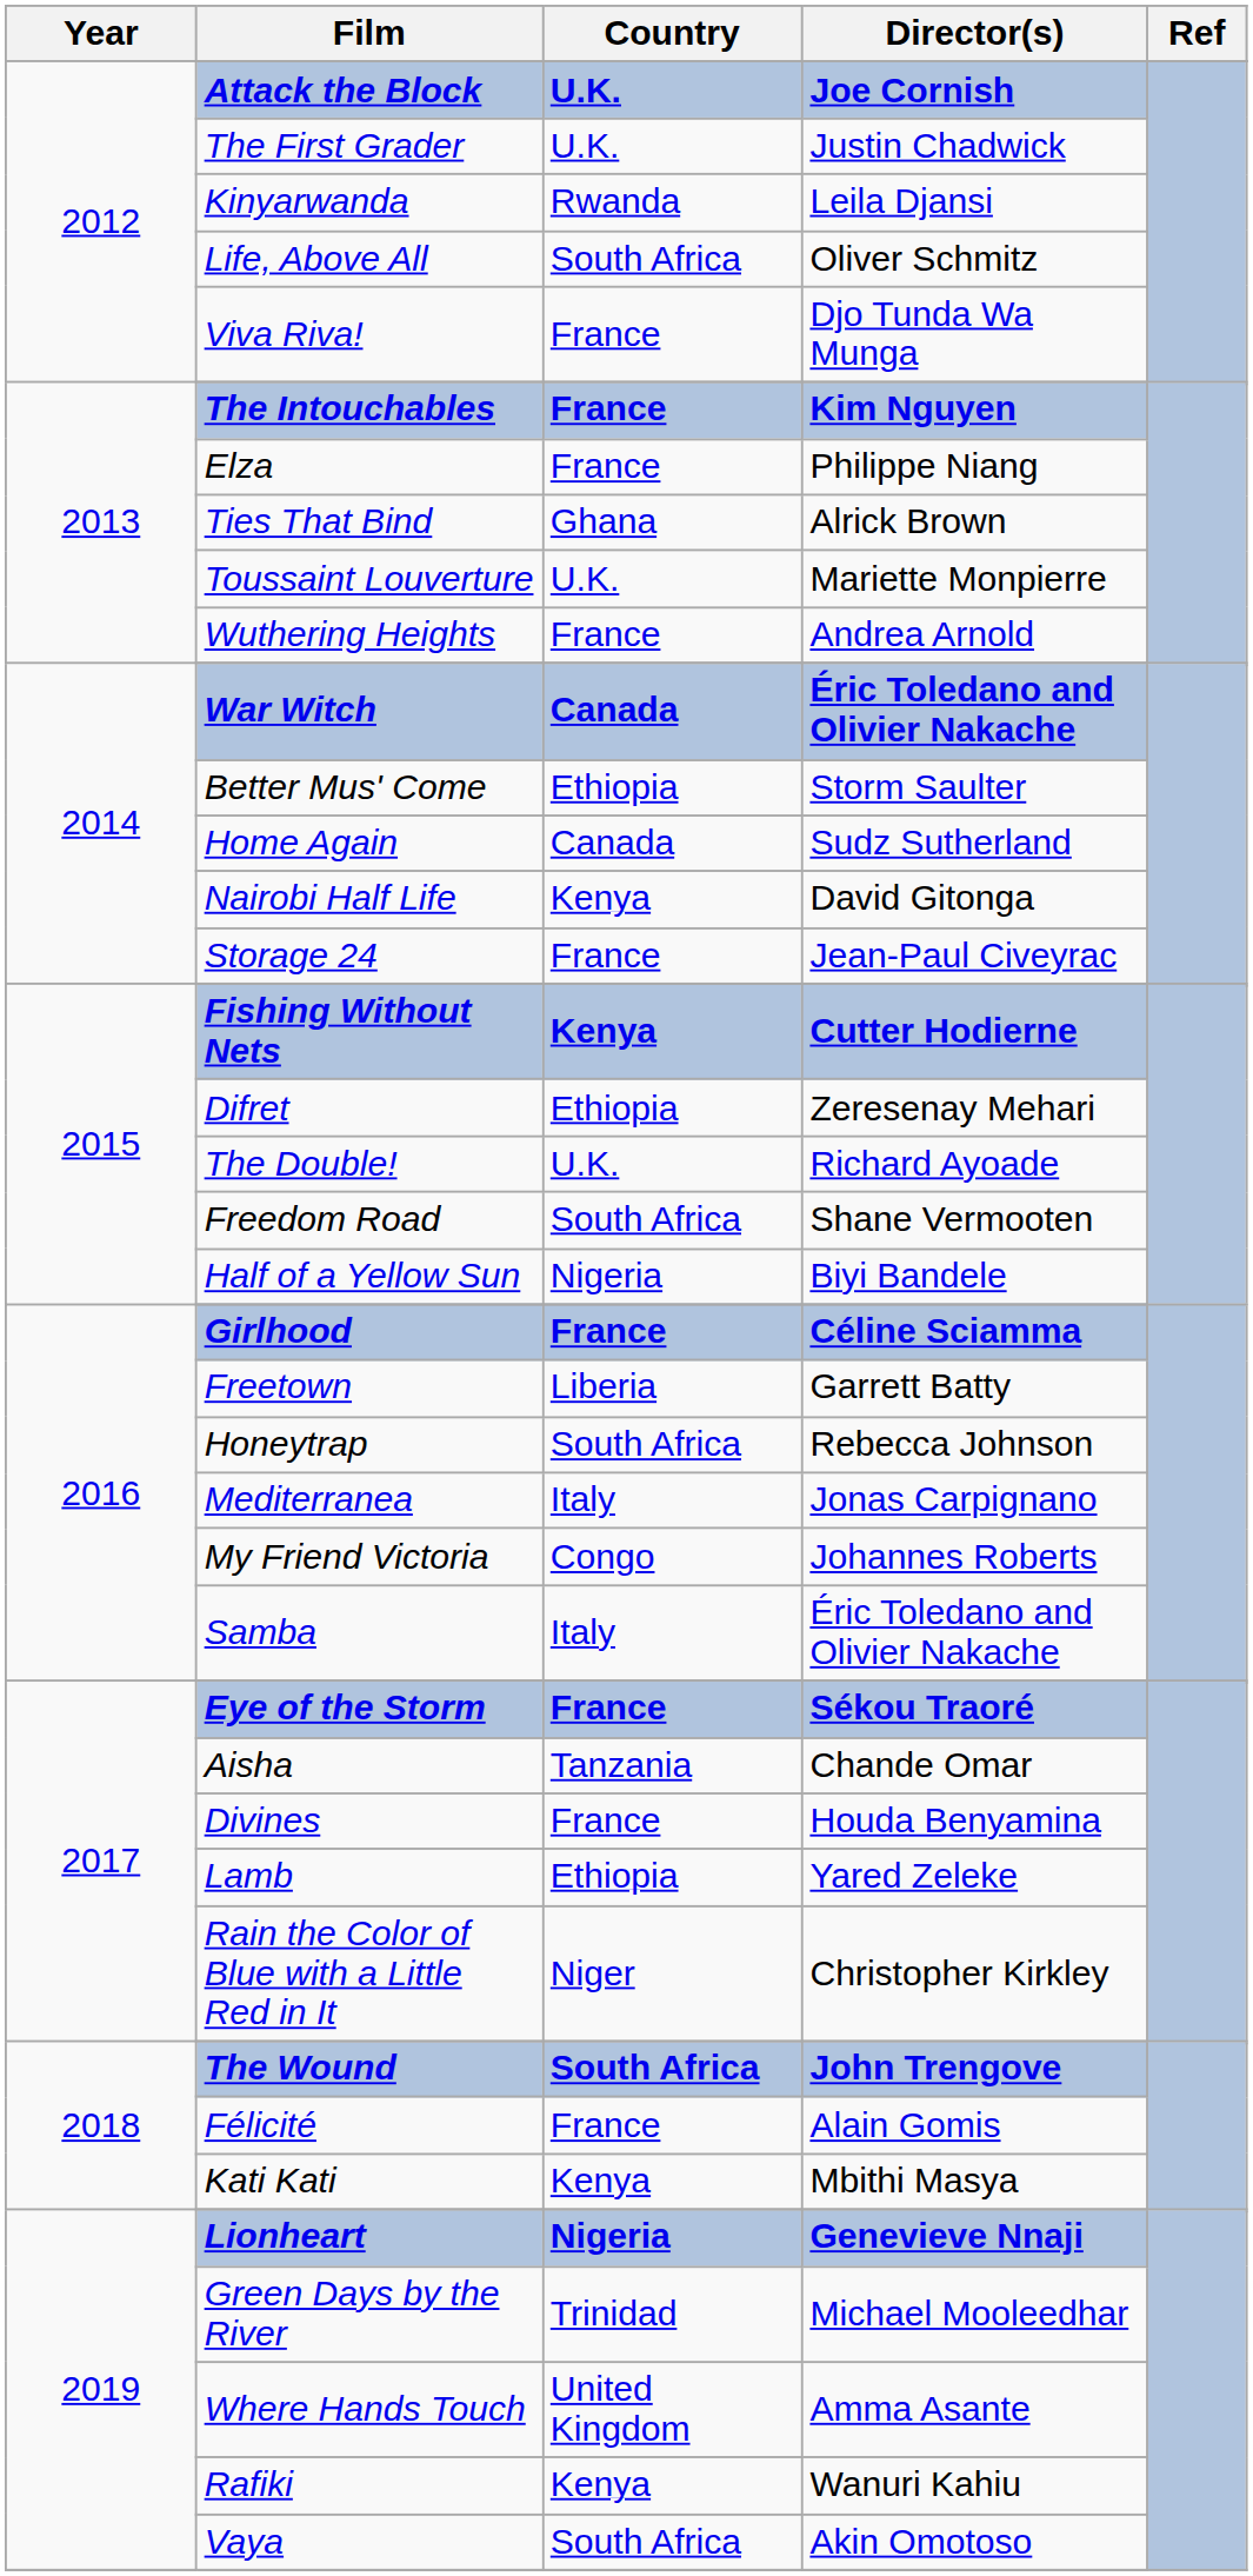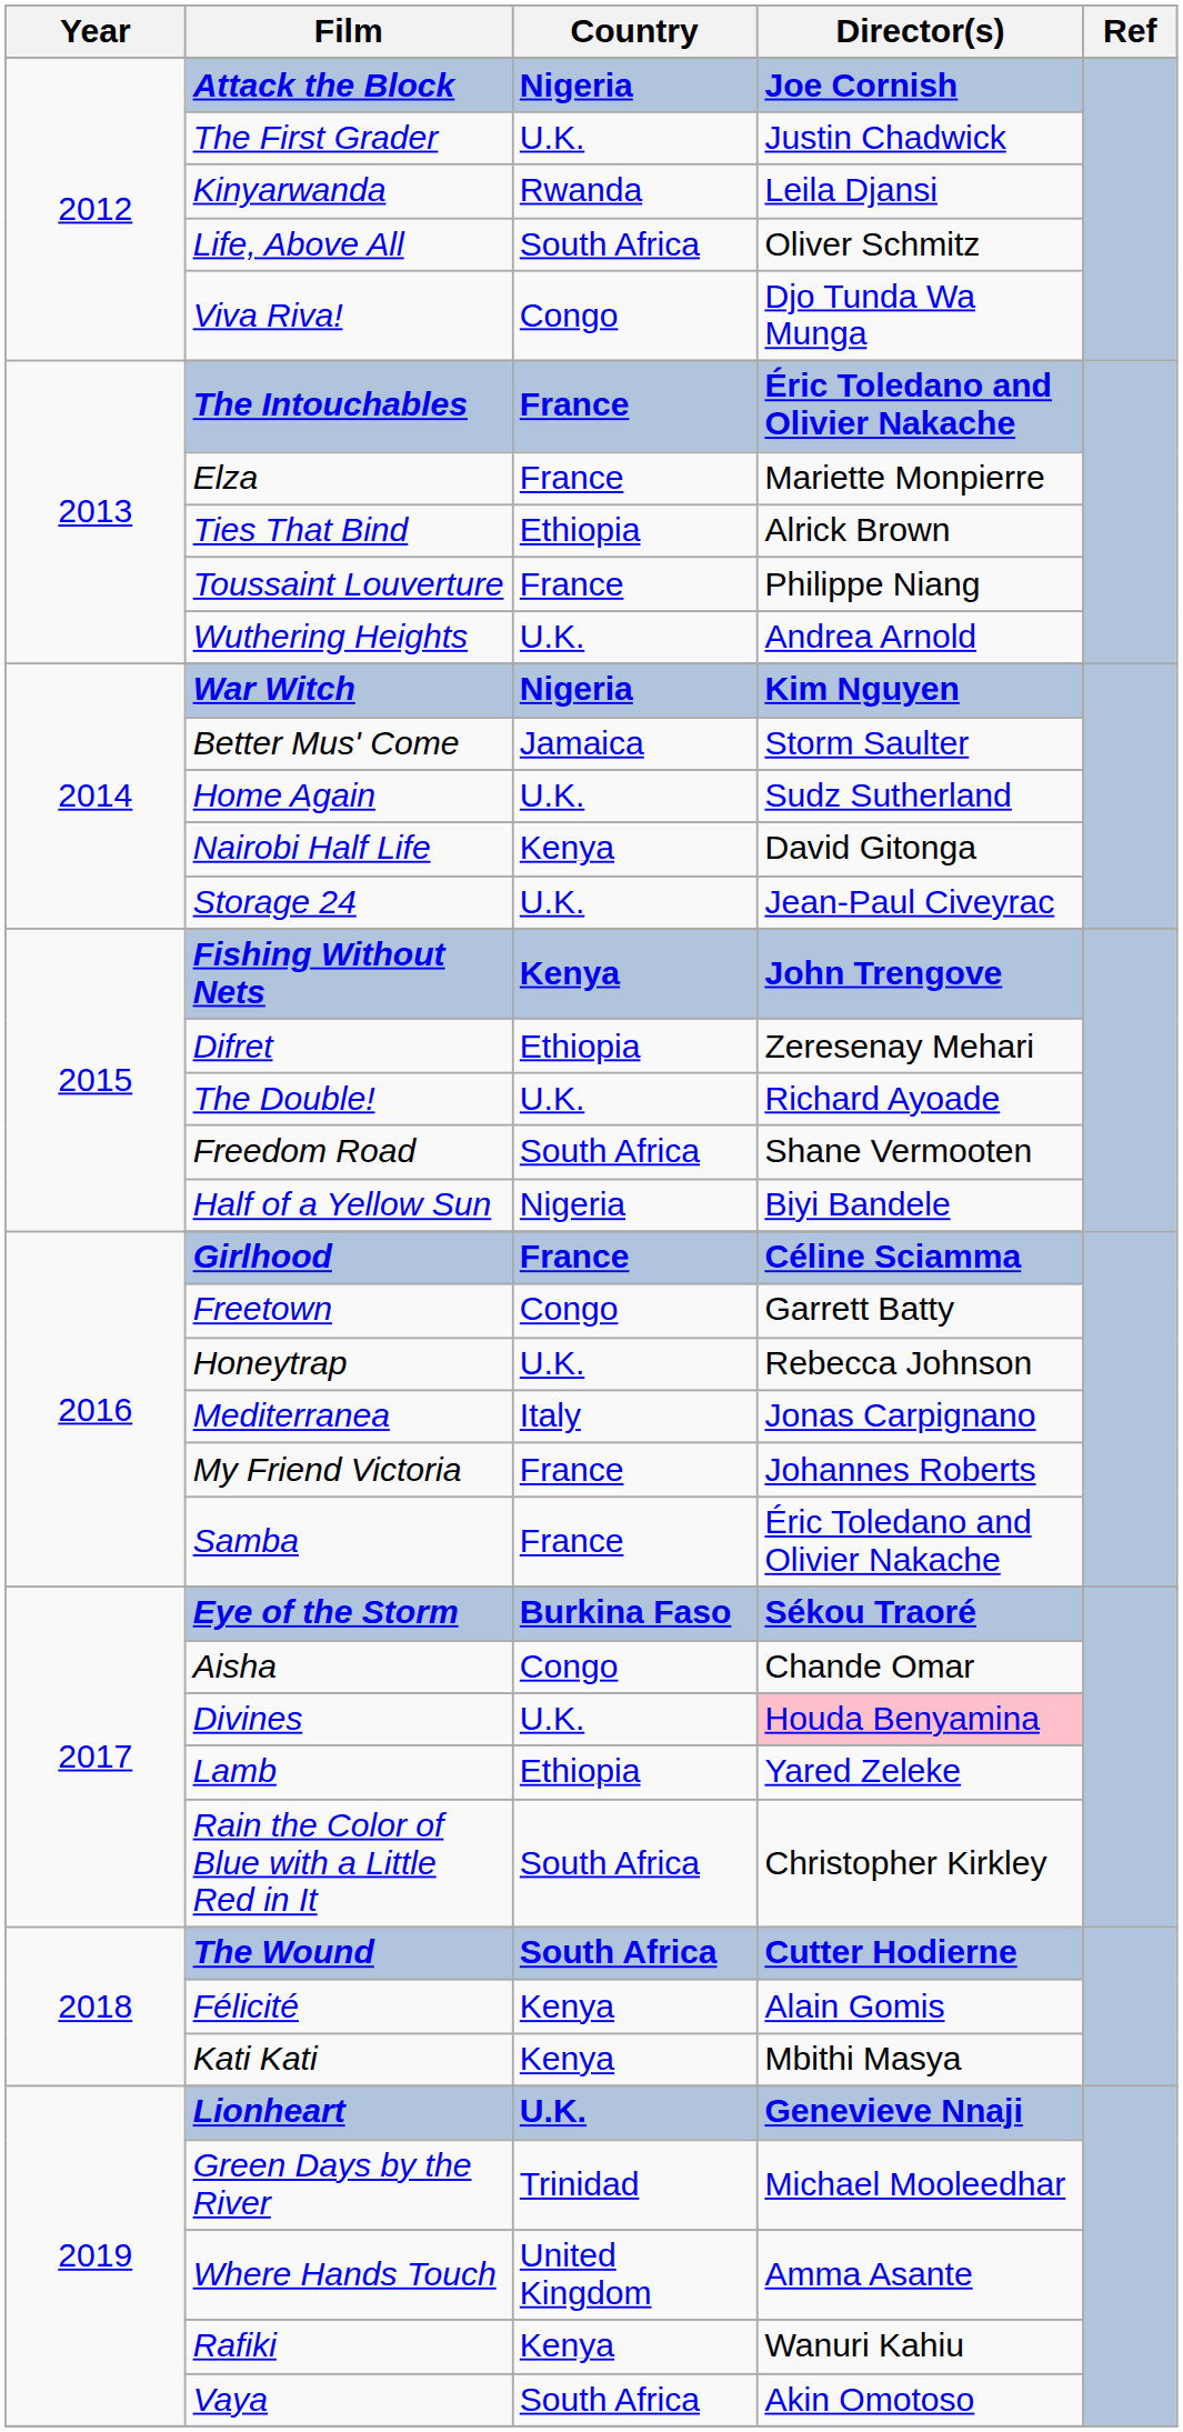 <table class="wikitable" style="width:90%;">
 <tr style="background:#bebebe;">
 <th style="width:11%;">Year</th>
 <th style="width:20%;">Film</th>
 <th style="width:15%;">Country</th>
 <th style="width:20%;">Director(s)</th>
 <th style="width:5%;">Ref</th>
 </tr>
 <tr>
 <td rowspan="6" align="center"><a href='#'>2012</a></td>
 </tr>
 <tr style="background:#B0C4DE">
 <td><strong><em><a href='#'>Attack the Block</a></em></strong></td>
-<td><strong><a href='#'>U.K.</a></strong></td>
+<td><strong><a href='#'>Nigeria</a></strong></td>
 <td><strong><a href='#'>Joe Cornish</a></strong></td>
 <td rowspan="6" align="center"></td>
 </tr>
 <tr>
 <td><em><a href='#'>The First Grader</a></em></td>
 <td><a href='#'>U.K.</a></td>
 <td><a href='#'>Justin Chadwick</a></td>
 </tr>
 <tr>
 <td><em><a href='#'>Kinyarwanda</a></em></td>
 <td><a href='#'>Rwanda</a></td>
 <td><a href='#'>Leila Djansi</a></td>
 </tr>
 <tr>
 <td><em><a href='#'>Life, Above All</a></em></td>
 <td><a href='#'>South Africa</a></td>
 <td>Oliver Schmitz</td>
 </tr>
 <tr>
 <td><em><a href='#'>Viva Riva!</a></em></td>
-<td><a href='#'>France</a></td>
+<td><a href='#'>Congo</a></td>
 <td><a href='#'>Djo Tunda Wa Munga</a></td>
 </tr>
 <tr>
 <td rowspan="6" align="center"><a href='#'>2013</a></td>
 </tr>
 <tr style="background:#B0C4DE">
 <td><strong><em><a href='#'>The Intouchables</a></em></strong></td>
 <td><strong><a href='#'>France</a></strong></td>
-<td><strong><a href='#'>Kim Nguyen</a></strong></td>
+<td><strong><a href='#'>Éric Toledano and Olivier Nakache</a></strong></td>
 <td rowspan="6" align="center"></td>
 </tr>
 <tr>
 <td><em>Elza</em></td>
 <td><a href='#'>France</a></td>
-<td>Philippe Niang</td>
+<td>Mariette Monpierre</td>
 </tr>
 <tr>
 <td><em><a href='#'>Ties That Bind</a></em></td>
-<td><a href='#'>Ghana</a></td>
+<td><a href='#'>Ethiopia</a></td>
 <td>Alrick Brown</td>
 </tr>
 <tr>
 <td><em><a href='#'>Toussaint Louverture</a></em></td>
-<td><a href='#'>U.K.</a></td>
-<td>Mariette Monpierre</td>
+<td><a href='#'>France</a></td>
+<td>Philippe Niang</td>
 </tr>
 <tr>
 <td><em><a href='#'>Wuthering Heights</a></em></td>
-<td><a href='#'>France</a></td>
+<td><a href='#'>U.K.</a></td>
 <td><a href='#'>Andrea Arnold</a></td>
 </tr>
 <tr>
 <td rowspan="6" align="center"><a href='#'>2014</a></td>
 </tr>
 <tr style="background:#B0C4DE">
 <td><strong><em><a href='#'>War Witch</a></em></strong></td>
-<td><strong><a href='#'>Canada</a></strong></td>
-<td><strong><a href='#'>Éric Toledano and Olivier Nakache</a></strong></td>
+<td><strong><a href='#'>Nigeria</a></strong></td>
+<td><strong><a href='#'>Kim Nguyen</a></strong></td>
 <td rowspan="6" align="center"></td>
 </tr>
 <tr>
 <td><em>Better Mus' Come</em></td>
-<td><a href='#'>Ethiopia</a></td>
+<td><a href='#'>Jamaica</a></td>
 <td><a href='#'>Storm Saulter</a></td>
 </tr>
 <tr>
 <td><em><a href='#'>Home Again</a></em></td>
-<td><a href='#'>Canada</a></td>
+<td><a href='#'>U.K.</a></td>
 <td><a href='#'>Sudz Sutherland</a></td>
 </tr>
 <tr>
 <td><em><a href='#'>Nairobi Half Life</a></em></td>
 <td><a href='#'>Kenya</a></td>
 <td>David Gitonga</td>
 </tr>
 <tr>
 <td><em><a href='#'>Storage 24</a></em></td>
-<td><a href='#'>France</a></td>
+<td><a href='#'>U.K.</a></td>
 <td><a href='#'>Jean-Paul Civeyrac</a></td>
 </tr>
 <tr>
 <td rowspan="6" align="center"><a href='#'>2015</a></td>
 </tr>
 <tr style="background:#B0C4DE">
 <td><strong><em><a href='#'>Fishing Without Nets</a></em></strong></td>
 <td><strong><a href='#'>Kenya</a></strong></td>
-<td><strong><a href='#'>Cutter Hodierne</a></strong></td>
+<td><strong><a href='#'>John Trengove</a></strong></td>
 <td rowspan="6" align="center"></td>
 </tr>
 <tr>
 <td><em><a href='#'>Difret</a></em></td>
 <td><a href='#'>Ethiopia</a></td>
 <td>Zeresenay Mehari</td>
 </tr>
 <tr>
 <td><em><a href='#'>The Double!</a></em></td>
 <td><a href='#'>U.K.</a></td>
 <td><a href='#'>Richard Ayoade</a></td>
 </tr>
 <tr>
 <td><em>Freedom Road</em></td>
 <td><a href='#'>South Africa</a></td>
 <td>Shane Vermooten</td>
 </tr>
 <tr>
 <td><em><a href='#'>Half of a Yellow Sun</a></em></td>
 <td><a href='#'>Nigeria</a></td>
 <td><a href='#'>Biyi Bandele</a></td>
 </tr>
 <tr>
 <td rowspan="7" align="center"><a href='#'>2016</a></td>
 </tr>
 <tr style="background:#B0C4DE">
 <td><strong><em><a href='#'>Girlhood</a></em></strong></td>
 <td><strong><a href='#'>France</a></strong></td>
 <td><strong><a href='#'>Céline Sciamma</a></strong></td>
 <td rowspan="7" align="center"></td>
 </tr>
 <tr>
 <td><em><a href='#'>Freetown</a></em></td>
-<td><a href='#'>Liberia</a></td>
+<td><a href='#'>Congo</a></td>
 <td>Garrett Batty</td>
 </tr>
 <tr>
 <td><em>Honeytrap</em></td>
-<td><a href='#'>South Africa</a></td>
+<td><a href='#'>U.K.</a></td>
 <td>Rebecca Johnson</td>
 </tr>
 <tr>
 <td><em><a href='#'>Mediterranea</a></em></td>
 <td><a href='#'>Italy</a></td>
 <td><a href='#'>Jonas Carpignano</a></td>
 </tr>
 <tr>
 <td><em>My Friend Victoria</em></td>
-<td><a href='#'>Congo</a></td>
+<td><a href='#'>France</a></td>
 <td><a href='#'>Johannes Roberts</a></td>
 </tr>
 <tr>
 <td><em><a href='#'>Samba</a></em></td>
-<td><a href='#'>Italy</a></td>
+<td><a href='#'>France</a></td>
 <td><a href='#'>Éric Toledano and Olivier Nakache</a></td>
 </tr>
 <tr>
 <td rowspan="6" align="center"><a href='#'>2017</a></td>
 </tr>
 <tr style="background:#B0C4DE">
 <td><strong><em><a href='#'>Eye of the Storm</a></em></strong></td>
-<td><strong><a href='#'>France</a></strong></td>
+<td><strong><a href='#'>Burkina Faso</a></strong></td>
 <td><strong><a href='#'>Sékou Traoré</a></strong></td>
 <td rowspan="6" align="center"></td>
 </tr>
 <tr>
 <td><em>Aisha</em></td>
-<td><a href='#'>Tanzania</a></td>
+<td><a href='#'>Congo</a></td>
 <td>Chande Omar</td>
 </tr>
 <tr>
 <td><em><a href='#'>Divines</a></em></td>
-<td><a href='#'>France</a></td>
-<td><a href='#'>Houda Benyamina</a></td>
+<td><a href='#'>U.K.</a></td>
+<td style="background: pink;"><a href='#'>Houda Benyamina</a></td>
 </tr>
 <tr>
 <td><em><a href='#'>Lamb</a></em></td>
 <td><a href='#'>Ethiopia</a></td>
 <td><a href='#'>Yared Zeleke</a></td>
 </tr>
 <tr>
 <td><em><a href='#'>Rain the Color of Blue with a Little Red in It</a></em></td>
-<td><a href='#'>Niger</a></td>
+<td><a href='#'>South Africa</a></td>
 <td>Christopher Kirkley</td>
 </tr>
 <tr>
 <td rowspan="4" align="center"><a href='#'>2018</a></td>
 </tr>
 <tr style="background:#B0C4DE">
 <td><strong><em><a href='#'> The Wound</a></em></strong></td>
 <td><strong><a href='#'>South Africa</a></strong></td>
-<td><strong><a href='#'>John Trengove</a></strong></td>
+<td><strong><a href='#'>Cutter Hodierne</a></strong></td>
 <td rowspan="4" align="center"></td>
 </tr>
 <tr>
 <td><em><a href='#'>Félicité</a> </em></td>
-<td><a href='#'>France</a></td>
+<td><a href='#'>Kenya</a></td>
 <td><a href='#'>Alain Gomis</a></td>
 </tr>
 <tr>
 <td><em>Kati Kati</em></td>
 <td><a href='#'>Kenya</a></td>
 <td>Mbithi Masya</td>
 </tr>
 <tr>
 <td rowspan="6" align="center"><a href='#'>2019</a></td>
 </tr>
 <tr style="background:#B0C4DE">
 <td><strong><em><a href='#'> Lionheart</a></em></strong></td>
-<td><strong><a href='#'>Nigeria</a></strong></td>
+<td><strong><a href='#'>U.K.</a></strong></td>
 <td><strong><a href='#'>Genevieve Nnaji</a></strong></td>
 <td rowspan="6" align="center"></td>
 </tr>
 <tr>
 <td><em><a href='#'>Green Days by the River</a></em></td>
 <td><a href='#'>Trinidad</a></td>
 <td><a href='#'>Michael Mooleedhar</a></td>
 </tr>
 <tr>
 <td><em><a href='#'>Where Hands Touch</a></em></td>
 <td><a href='#'>United Kingdom</a></td>
 <td><a href='#'>Amma Asante</a></td>
 </tr>
 <tr>
 <td><em><a href='#'>Rafiki</a></em></td>
 <td><a href='#'>Kenya</a></td>
 <td>Wanuri Kahiu</td>
 </tr>
 <tr>
 <td><em><a href='#'> Vaya</a></em></td>
 <td><a href='#'>South Africa</a></td>
 <td><a href='#'>Akin Omotoso</a></td>
 </tr>
 <tr>
 </tr>
 </table>
